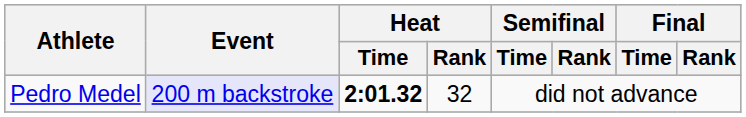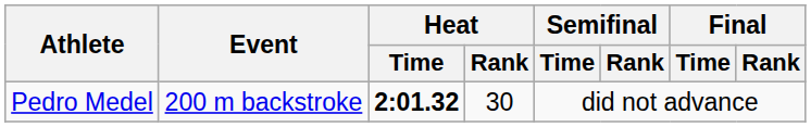 <table class=wikitable style="font-size:90%">
 <tr>
 <th rowspan="2">Athlete</th>
 <th rowspan="2">Event</th>
 <th colspan="2">Heat</th>
 <th colspan="2">Semifinal</th>
 <th colspan="2">Final</th>
 </tr>
 <tr style="font-size:95%">
 <th>Time</th>
 <th>Rank</th>
 <th>Time</th>
 <th>Rank</th>
 <th>Time</th>
 <th>Rank</th>
 </tr>
 <tr align=center>
 <td align=left><a href='#'>Pedro Medel</a></td>
-<td align=left style="background: lavender;"><a href='#'>200 m backstroke</a></td>
+<td align=left><a href='#'>200 m backstroke</a></td>
 <td><strong>2:01.32</strong></td>
-<td>32</td>
+<td>30</td>
 <td colspan=4>did not advance</td>
 </tr>
 </table>
